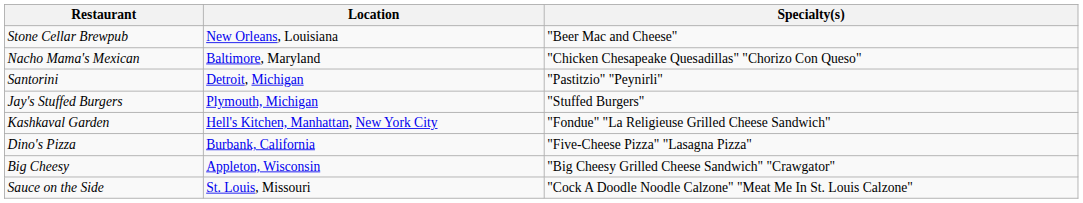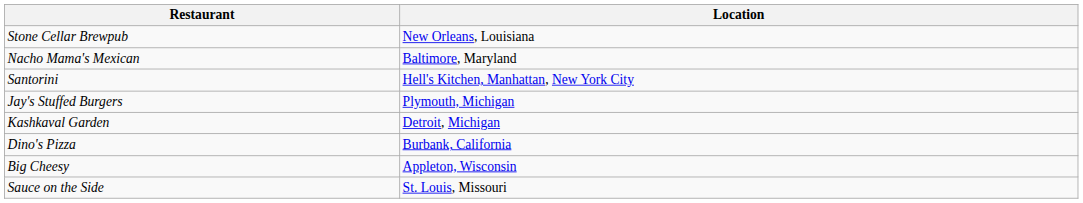 <table class="wikitable" style="width:100%;">
 <tr>
 <th>Restaurant</th>
 <th>Location</th>
-<th>Specialty(s)</th>
 </tr>
 <tr>
 <td><em>Stone Cellar Brewpub</em></td>
 <td><a href='#'>New Orleans</a>, Louisiana</td>
-<td>"Beer Mac and Cheese"</td>
 </tr>
 <tr>
 <td><em>Nacho Mama's Mexican</em></td>
 <td><a href='#'>Baltimore</a>, Maryland</td>
-<td>"Chicken Chesapeake Quesadillas" "Chorizo Con Queso"</td>
 </tr>
 <tr>
 <td><em>Santorini</em></td>
-<td><a href='#'>Detroit</a>, <a href='#'>Michigan</a></td>
-<td>"Pastitzio" "Peynirli"</td>
+<td><a href='#'>Hell's Kitchen, Manhattan</a>, <a href='#'>New York City</a></td>
 </tr>
 <tr>
 <td><em>Jay's Stuffed Burgers</em></td>
 <td><a href='#'>Plymouth, Michigan</a></td>
-<td>"Stuffed Burgers"</td>
 </tr>
 <tr>
 <td><em>Kashkaval Garden</em></td>
-<td><a href='#'>Hell's Kitchen, Manhattan</a>, <a href='#'>New York City</a></td>
-<td>"Fondue" "La Religieuse Grilled Cheese Sandwich"</td>
+<td><a href='#'>Detroit</a>, <a href='#'>Michigan</a></td>
 </tr>
 <tr>
 <td><em>Dino's Pizza</em></td>
 <td><a href='#'>Burbank, California</a></td>
-<td>"Five-Cheese Pizza" "Lasagna Pizza"</td>
 </tr>
 <tr>
 <td><em>Big Cheesy</em></td>
 <td><a href='#'>Appleton, Wisconsin</a></td>
-<td>"Big Cheesy Grilled Cheese Sandwich" "Crawgator"</td>
 </tr>
 <tr>
 <td><em>Sauce on the Side</em></td>
 <td><a href='#'>St. Louis</a>, Missouri</td>
-<td>"Cock A Doodle Noodle Calzone" "Meat Me In St. Louis Calzone"</td>
 </tr>
 </table>
